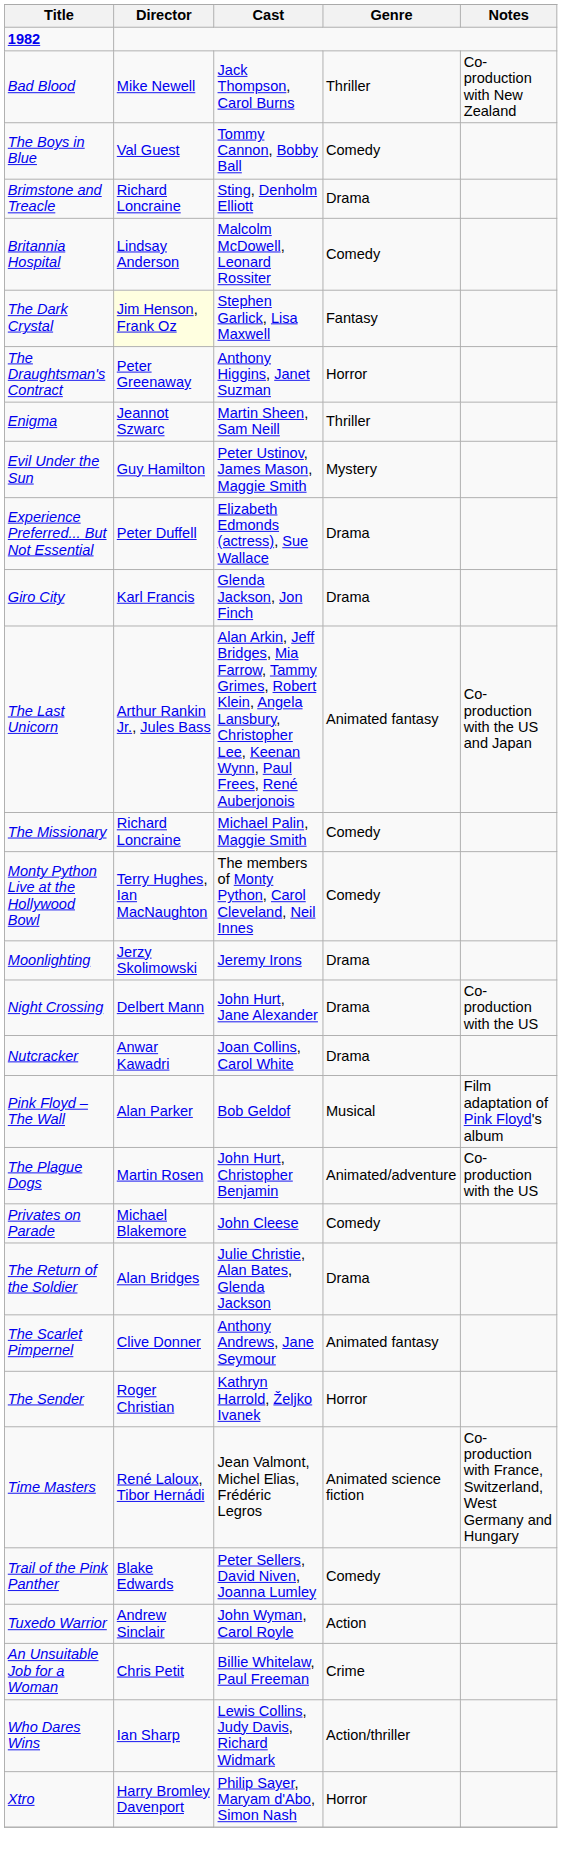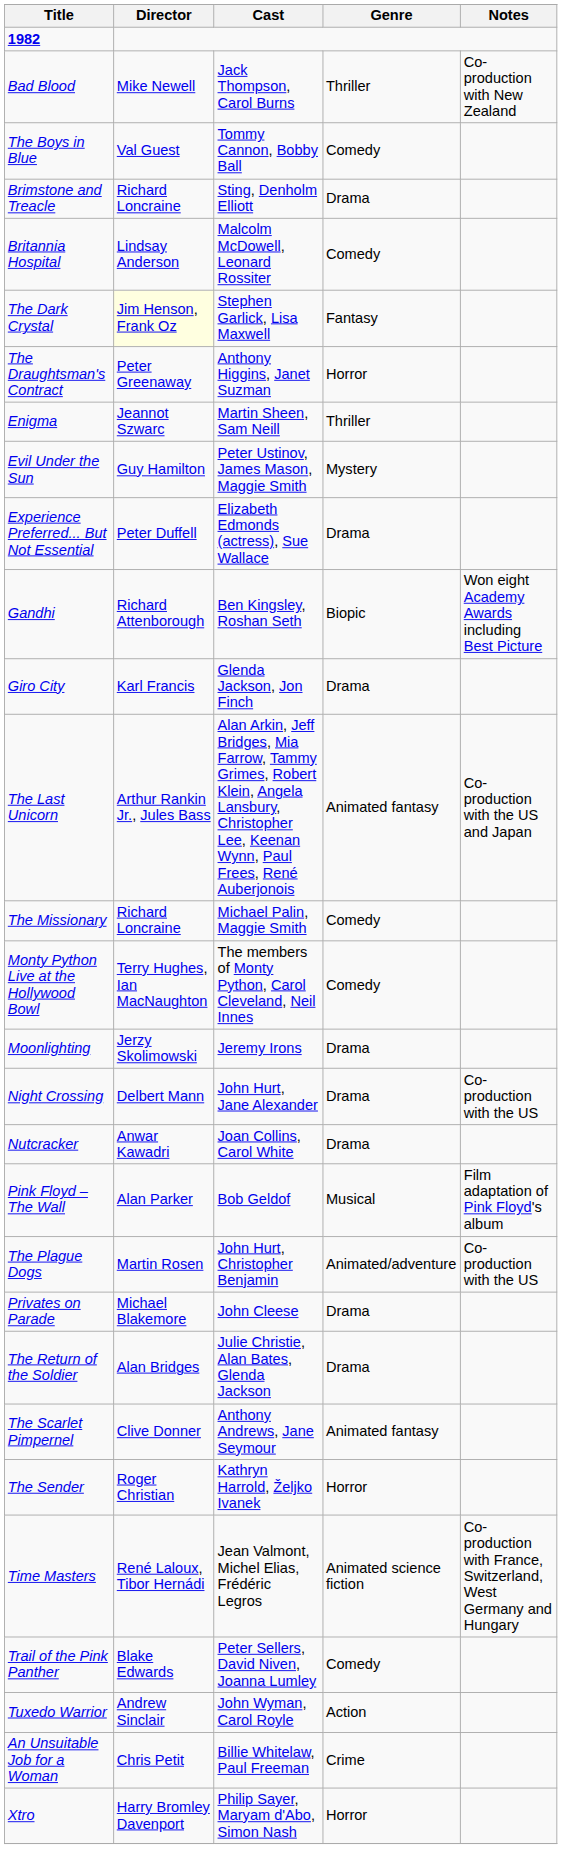 <table class="wikitable">
 <tr>
 </tr>
 <tr>
 <th>Title</th>
 <th>Director</th>
 <th>Cast</th>
 <th>Genre</th>
 <th>Notes</th>
 </tr>
 <tr>
 <td><strong><a href='#'>1982</a></strong></td>
 </tr>
 <tr>
 <td><em><a href='#'>Bad Blood</a></em></td>
 <td><a href='#'>Mike Newell</a></td>
 <td><a href='#'>Jack Thompson</a>, <a href='#'>Carol Burns</a></td>
 <td>Thriller</td>
 <td>Co-production with New Zealand</td>
 </tr>
 <tr>
 <td><em><a href='#'>The Boys in Blue</a></em></td>
 <td><a href='#'>Val Guest</a></td>
 <td><a href='#'>Tommy Cannon</a>, <a href='#'>Bobby Ball</a></td>
 <td>Comedy</td>
 <td></td>
 </tr>
 <tr>
 <td><em><a href='#'>Brimstone and Treacle</a></em></td>
 <td><a href='#'>Richard Loncraine</a></td>
 <td><a href='#'>Sting</a>, <a href='#'>Denholm Elliott</a></td>
 <td>Drama</td>
 <td></td>
 </tr>
 <tr>
 <td><em><a href='#'>Britannia Hospital</a></em></td>
 <td><a href='#'>Lindsay Anderson</a></td>
 <td><a href='#'>Malcolm McDowell</a>, <a href='#'>Leonard Rossiter</a></td>
 <td>Comedy</td>
 <td></td>
 </tr>
 <tr>
 <td><em><a href='#'>The Dark Crystal</a></em></td>
 <td style="background: lightyellow;"><a href='#'>Jim Henson</a>, <a href='#'>Frank Oz</a></td>
 <td><a href='#'>Stephen Garlick</a>, <a href='#'>Lisa Maxwell</a></td>
 <td>Fantasy</td>
 <td></td>
 </tr>
 <tr>
 <td><em><a href='#'>The Draughtsman's Contract</a></em></td>
 <td><a href='#'>Peter Greenaway</a></td>
 <td><a href='#'>Anthony Higgins</a>, <a href='#'>Janet Suzman</a></td>
 <td>Horror</td>
 <td></td>
 </tr>
 <tr>
 <td><em><a href='#'>Enigma</a></em></td>
 <td><a href='#'>Jeannot Szwarc</a></td>
 <td><a href='#'>Martin Sheen</a>, <a href='#'>Sam Neill</a></td>
 <td>Thriller</td>
 <td></td>
 </tr>
 <tr>
 <td><em><a href='#'>Evil Under the Sun</a></em></td>
 <td><a href='#'>Guy Hamilton</a></td>
 <td><a href='#'>Peter Ustinov</a>, <a href='#'>James Mason</a>, <a href='#'>Maggie Smith</a></td>
 <td>Mystery</td>
 <td></td>
 </tr>
 <tr>
 <td><em><a href='#'>Experience Preferred... But Not Essential</a></em></td>
 <td><a href='#'>Peter Duffell</a></td>
 <td><a href='#'>Elizabeth Edmonds (actress)</a>, <a href='#'>Sue Wallace</a></td>
 <td>Drama</td>
 <td></td>
 </tr>
 <tr>
+<td><em><a href='#'>Gandhi</a></em></td>
+<td><a href='#'>Richard Attenborough</a></td>
+<td><a href='#'>Ben Kingsley</a>, <a href='#'>Roshan Seth</a></td>
+<td>Biopic</td>
+<td>Won eight <a href='#'>Academy Awards</a> including <a href='#'>Best Picture</a></td>
+</tr>
+<tr>
 <td><em><a href='#'>Giro City</a></em></td>
 <td><a href='#'>Karl Francis</a></td>
 <td><a href='#'>Glenda Jackson</a>, <a href='#'>Jon Finch</a></td>
 <td>Drama</td>
 <td></td>
 </tr>
 <tr>
 <td><em><a href='#'>The Last Unicorn</a></em></td>
 <td><a href='#'>Arthur Rankin Jr.</a>, <a href='#'>Jules Bass</a></td>
 <td><a href='#'>Alan Arkin</a>, <a href='#'>Jeff Bridges</a>, <a href='#'>Mia Farrow</a>, <a href='#'>Tammy Grimes</a>, <a href='#'>Robert Klein</a>, <a href='#'>Angela Lansbury</a>, <a href='#'>Christopher Lee</a>, <a href='#'>Keenan Wynn</a>, <a href='#'>Paul Frees</a>, <a href='#'>René Auberjonois</a></td>
 <td>Animated fantasy</td>
 <td>Co-production with the US and Japan</td>
 </tr>
 <tr>
 <td><em><a href='#'>The Missionary</a></em></td>
 <td><a href='#'>Richard Loncraine</a></td>
 <td><a href='#'>Michael Palin</a>, <a href='#'>Maggie Smith</a></td>
 <td>Comedy</td>
 <td></td>
 </tr>
 <tr>
 <td><em><a href='#'>Monty Python Live at the Hollywood Bowl</a></em></td>
 <td><a href='#'>Terry Hughes</a>, <a href='#'>Ian MacNaughton</a></td>
 <td>The members of <a href='#'>Monty Python</a>, <a href='#'>Carol Cleveland</a>, <a href='#'>Neil Innes</a></td>
 <td>Comedy</td>
 <td></td>
 </tr>
 <tr>
 <td><em><a href='#'>Moonlighting</a></em></td>
 <td><a href='#'>Jerzy Skolimowski</a></td>
 <td><a href='#'>Jeremy Irons</a></td>
 <td>Drama</td>
 <td></td>
 </tr>
 <tr>
 <td><em><a href='#'>Night Crossing</a></em></td>
 <td><a href='#'>Delbert Mann</a></td>
 <td><a href='#'>John Hurt</a>, <a href='#'>Jane Alexander</a></td>
 <td>Drama</td>
 <td>Co-production with the US</td>
 </tr>
 <tr>
 <td><em><a href='#'>Nutcracker</a></em></td>
 <td><a href='#'>Anwar Kawadri</a></td>
 <td><a href='#'>Joan Collins</a>, <a href='#'>Carol White</a></td>
 <td>Drama</td>
 <td></td>
 </tr>
 <tr>
 <td><em><a href='#'>Pink Floyd – The Wall</a></em></td>
 <td><a href='#'>Alan Parker</a></td>
 <td><a href='#'>Bob Geldof</a></td>
 <td>Musical</td>
 <td>Film adaptation of <a href='#'>Pink Floyd</a>'s album</td>
 </tr>
 <tr>
 <td><em><a href='#'>The Plague Dogs</a></em></td>
 <td><a href='#'>Martin Rosen</a></td>
 <td><a href='#'>John Hurt</a>, <a href='#'>Christopher Benjamin</a></td>
 <td>Animated/adventure</td>
 <td>Co-production with the US</td>
 </tr>
 <tr>
 <td><em><a href='#'>Privates on Parade</a></em></td>
 <td><a href='#'>Michael Blakemore</a></td>
 <td><a href='#'>John Cleese</a></td>
-<td>Comedy</td>
+<td>Drama</td>
 <td></td>
 </tr>
 <tr>
 <td><em><a href='#'>The Return of the Soldier</a></em></td>
 <td><a href='#'>Alan Bridges</a></td>
 <td><a href='#'>Julie Christie</a>, <a href='#'>Alan Bates</a>, <a href='#'>Glenda Jackson</a></td>
 <td>Drama</td>
 <td></td>
 </tr>
 <tr>
 <td><em><a href='#'>The Scarlet Pimpernel</a></em></td>
 <td><a href='#'>Clive Donner</a></td>
 <td><a href='#'>Anthony Andrews</a>, <a href='#'>Jane Seymour</a></td>
 <td>Animated fantasy</td>
 <td></td>
 </tr>
 <tr>
 <td><em><a href='#'>The Sender</a></em></td>
 <td><a href='#'>Roger Christian</a></td>
 <td><a href='#'>Kathryn Harrold</a>, <a href='#'>Željko Ivanek</a></td>
 <td>Horror</td>
 <td></td>
 </tr>
 <tr>
 <td><em><a href='#'>Time Masters</a></em></td>
 <td><a href='#'>René Laloux</a>, <a href='#'>Tibor Hernádi</a></td>
 <td>Jean Valmont, Michel Elias, Frédéric Legros</td>
 <td>Animated science fiction</td>
 <td>Co-production with France, Switzerland, West Germany and Hungary</td>
 </tr>
 <tr>
 <td><em><a href='#'>Trail of the Pink Panther</a></em></td>
 <td><a href='#'>Blake Edwards</a></td>
 <td><a href='#'>Peter Sellers</a>, <a href='#'>David Niven</a>, <a href='#'>Joanna Lumley</a></td>
 <td>Comedy</td>
 <td></td>
 </tr>
 <tr>
 <td><em><a href='#'>Tuxedo Warrior</a></em></td>
 <td><a href='#'>Andrew Sinclair</a></td>
 <td><a href='#'>John Wyman</a>, <a href='#'>Carol Royle</a></td>
 <td>Action</td>
 <td></td>
 </tr>
 <tr>
 <td><em><a href='#'>An Unsuitable Job for a Woman</a></em></td>
 <td><a href='#'>Chris Petit</a></td>
 <td><a href='#'>Billie Whitelaw</a>, <a href='#'>Paul Freeman</a></td>
 <td>Crime</td>
 <td></td>
 </tr>
 <tr>
-<td><em><a href='#'>Who Dares Wins</a></em></td>
-<td><a href='#'>Ian Sharp</a></td>
-<td><a href='#'>Lewis Collins</a>, <a href='#'>Judy Davis</a>, <a href='#'>Richard Widmark</a></td>
-<td>Action/thriller</td>
-<td></td>
-</tr>
-<tr>
 <td><em><a href='#'>Xtro</a></em></td>
 <td><a href='#'>Harry Bromley Davenport</a></td>
 <td><a href='#'>Philip Sayer</a>, <a href='#'>Maryam d'Abo</a>, <a href='#'>Simon Nash</a></td>
 <td>Horror</td>
 <td></td>
 </tr>
 <tr>
 </tr>
 </table>
